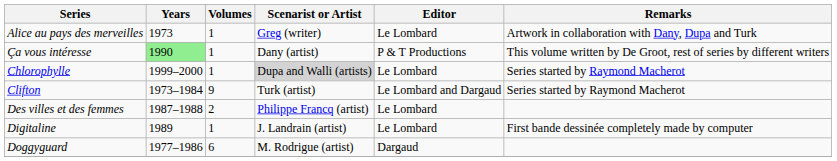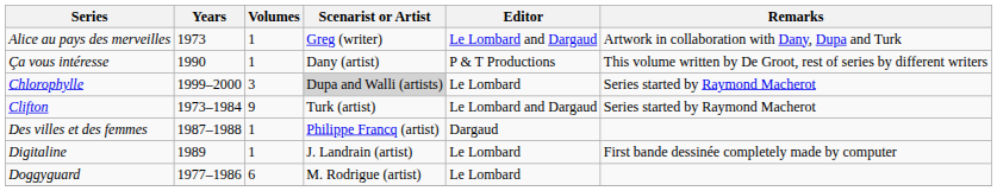 <table class="wikitable" id="noveltable" border="1">
 <tr>
 <th>Series</th>
 <th>Years</th>
 <th>Volumes</th>
 <th>Scenarist or Artist</th>
 <th>Editor</th>
 <th>Remarks</th>
 </tr>
 <tr align="left">
 <td><em>Alice au pays des merveilles</em></td>
 <td>1973</td>
 <td>1</td>
 <td><a href='#'>Greg</a> (writer)</td>
-<td>Le Lombard</td>
+<td><a href='#'>Le Lombard</a> and <a href='#'>Dargaud</a></td>
 <td>Artwork in collaboration with <a href='#'>Dany</a>, <a href='#'>Dupa</a> and Turk</td>
 </tr>
 <tr>
 <td><em>Ça vous intéresse</em></td>
-<td style="background: lightgreen;">1990</td>
+<td>1990</td>
 <td>1</td>
 <td>Dany (artist)</td>
 <td>P & T Productions</td>
 <td>This volume written by De Groot, rest of series by different writers</td>
 </tr>
 <tr>
 <td><em><a href='#'>Chlorophylle</a></em></td>
 <td>1999–2000</td>
-<td>1</td>
+<td>3</td>
 <td style="background: lightgrey;">Dupa and Walli (artists)</td>
 <td>Le Lombard</td>
 <td>Series started by <a href='#'>Raymond Macherot</a></td>
 </tr>
 <tr>
 <td><em><a href='#'>Clifton</a></em></td>
 <td>1973–1984</td>
 <td>9</td>
 <td>Turk (artist)</td>
 <td>Le Lombard and Dargaud</td>
 <td>Series started by Raymond Macherot</td>
 </tr>
 <tr>
 <td><em>Des villes et des femmes</em></td>
 <td>1987–1988</td>
-<td>2</td>
+<td>1</td>
 <td><a href='#'>Philippe Francq</a> (artist)</td>
-<td>Le Lombard</td>
+<td>Dargaud</td>
 <td></td>
 </tr>
 <tr>
 <td><em>Digitaline</em></td>
 <td>1989</td>
 <td>1</td>
 <td>J. Landrain (artist)</td>
 <td>Le Lombard</td>
 <td>First bande dessinée completely made by computer</td>
 </tr>
 <tr>
 <td><em>Doggyguard</em></td>
 <td>1977–1986</td>
 <td>6</td>
 <td>M. Rodrigue (artist)</td>
-<td>Dargaud</td>
+<td>Le Lombard</td>
 <td></td>
 </tr>
 <tr>
 </tr>
 </table>
